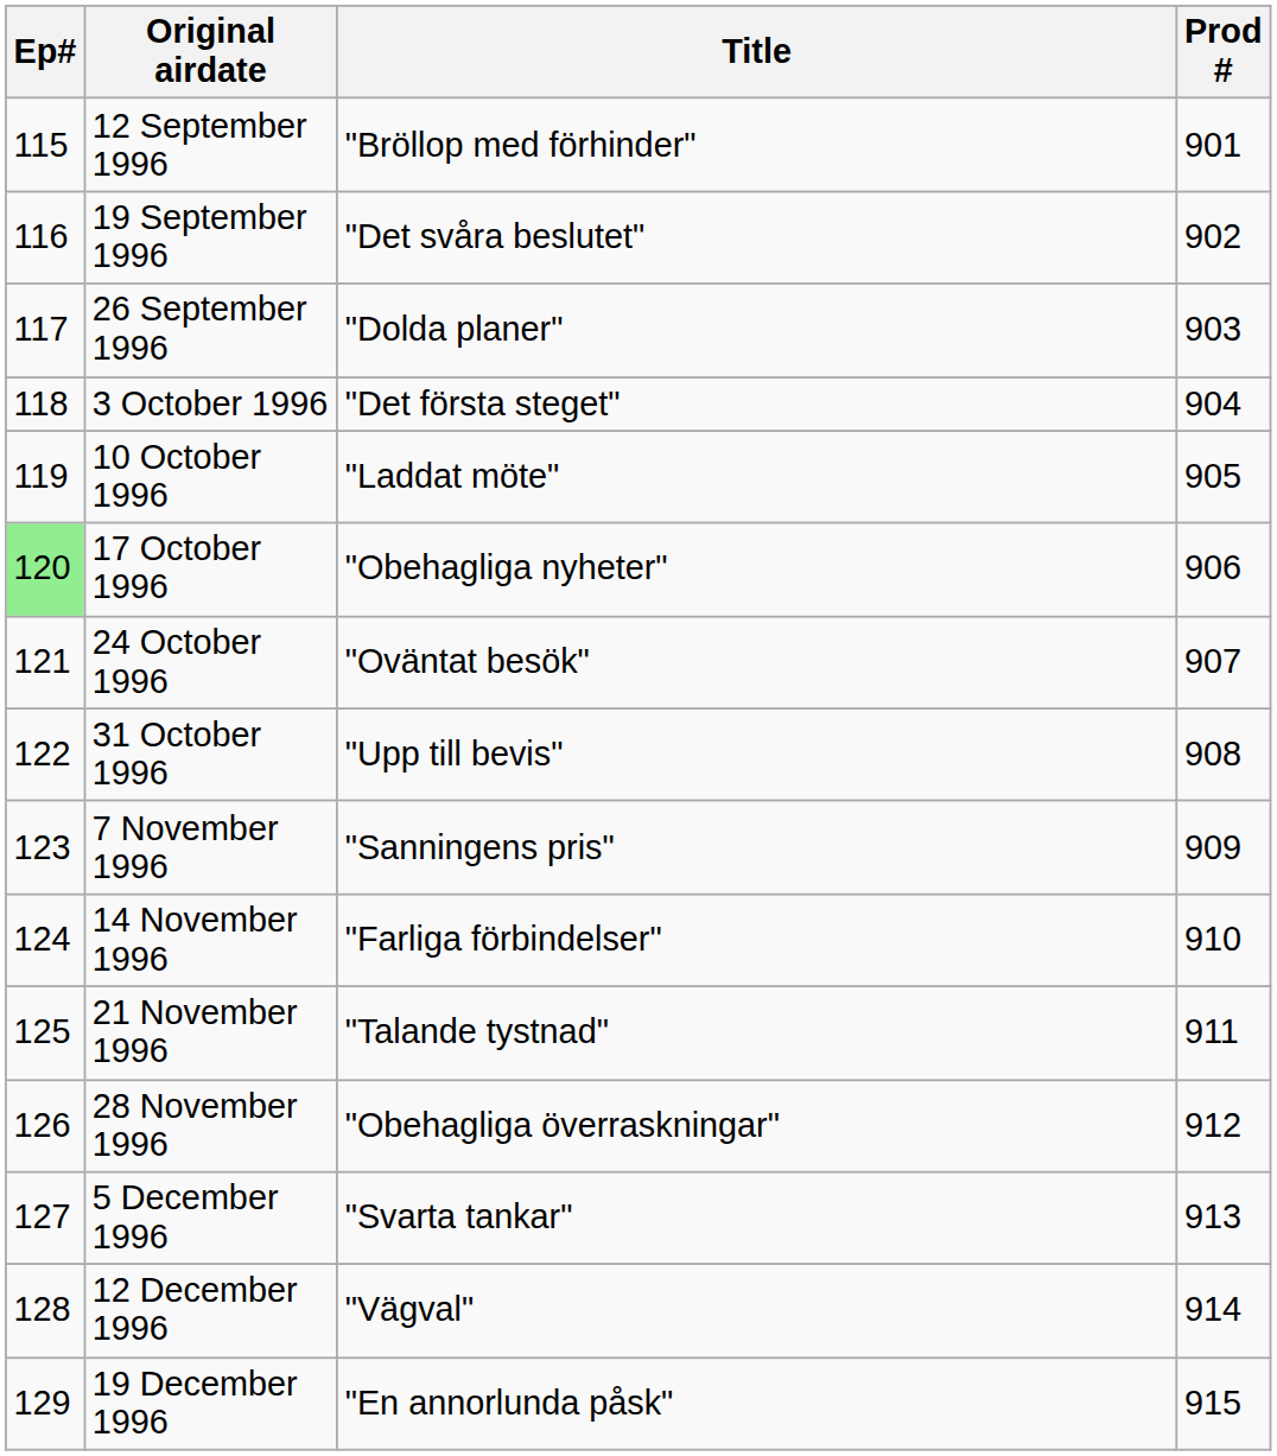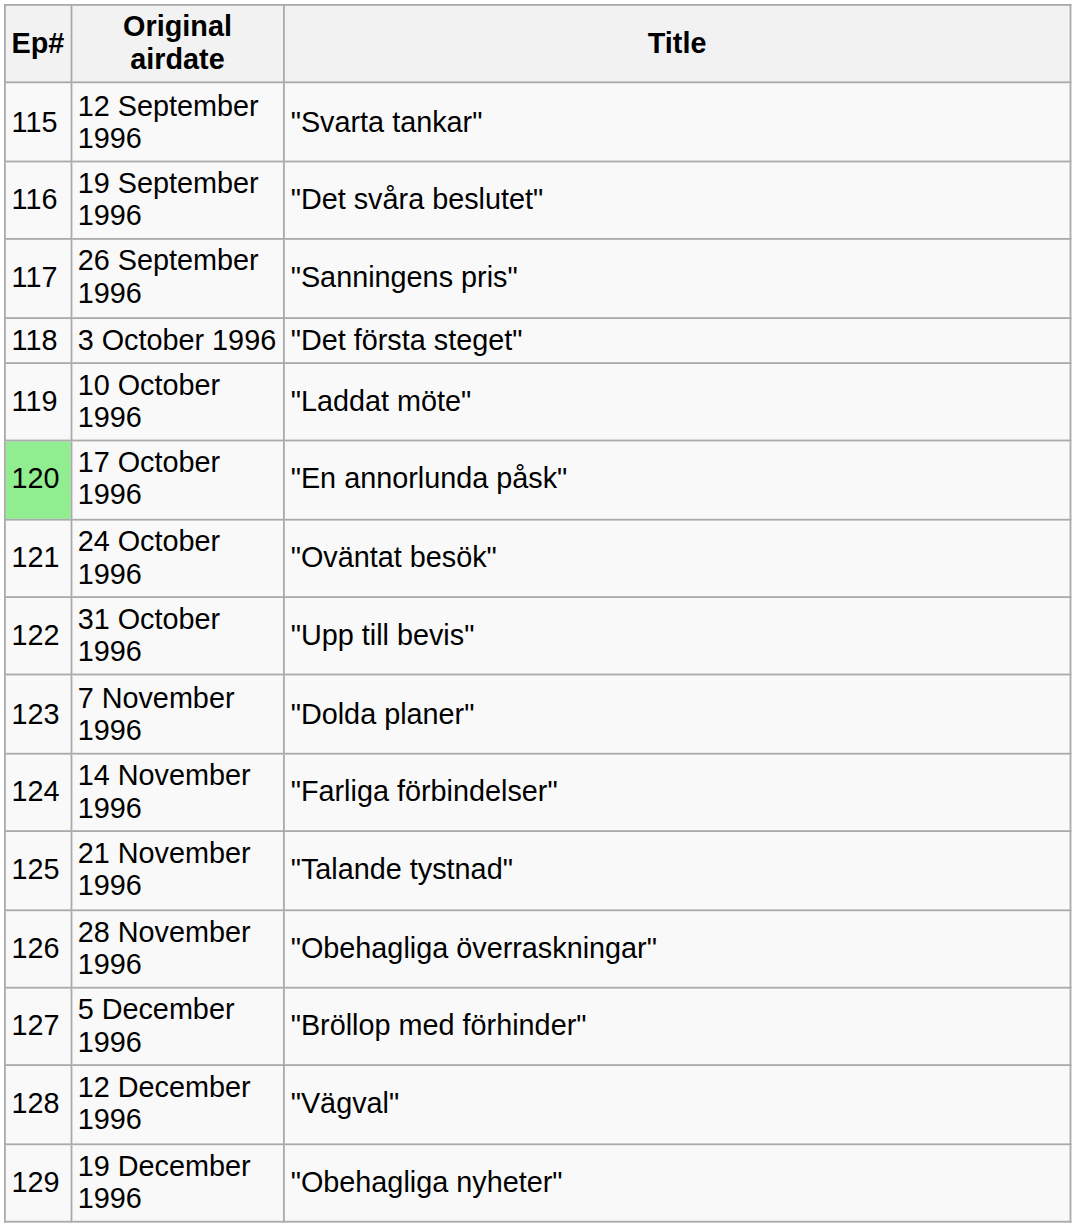 <table class="wikitable" width=95%>
 <tr>
 <th width=5%>Ep#</th>
 <th width=20%>Original airdate</th>
 <th>Title</th>
-<th width=5%>Prod #</th>
 </tr>
 <tr>
 <td>115</td>
 <td>12 September 1996</td>
-<td>"Bröllop med förhinder"</td>
-<td>901</td>
+<td>"Svarta tankar"</td>
 </tr>
 <tr>
 <td>116</td>
 <td>19 September 1996</td>
 <td>"Det svåra beslutet"</td>
-<td>902</td>
 </tr>
 <tr>
 <td>117</td>
 <td>26 September 1996</td>
-<td>"Dolda planer"</td>
-<td>903</td>
+<td>"Sanningens pris"</td>
 </tr>
 <tr>
 <td>118</td>
 <td>3 October 1996</td>
 <td>"Det första steget"</td>
-<td>904</td>
 </tr>
 <tr>
 <td>119</td>
 <td>10 October 1996</td>
 <td>"Laddat möte"</td>
-<td>905</td>
 </tr>
 <tr>
 <td style="background: lightgreen;">120</td>
 <td>17 October 1996</td>
-<td>"Obehagliga nyheter"</td>
-<td>906</td>
+<td>"En annorlunda påsk"</td>
 </tr>
 <tr>
 <td>121</td>
 <td>24 October 1996</td>
 <td>"Oväntat besök"</td>
-<td>907</td>
 </tr>
 <tr>
 <td>122</td>
 <td>31 October 1996</td>
 <td>"Upp till bevis"</td>
-<td>908</td>
 </tr>
 <tr>
 <td>123</td>
 <td>7 November 1996</td>
-<td>"Sanningens pris"</td>
-<td>909</td>
+<td>"Dolda planer"</td>
 </tr>
 <tr>
 <td>124</td>
 <td>14 November 1996</td>
 <td>"Farliga förbindelser"</td>
-<td>910</td>
 </tr>
 <tr>
 <td>125</td>
 <td>21 November 1996</td>
 <td>"Talande tystnad"</td>
-<td>911</td>
 </tr>
 <tr>
 <td>126</td>
 <td>28 November 1996</td>
 <td>"Obehagliga överraskningar"</td>
-<td>912</td>
 </tr>
 <tr>
 <td>127</td>
 <td>5 December 1996</td>
-<td>"Svarta tankar"</td>
-<td>913</td>
+<td>"Bröllop med förhinder"</td>
 </tr>
 <tr>
 <td>128</td>
 <td>12 December 1996</td>
 <td>"Vägval"</td>
-<td>914</td>
 </tr>
 <tr>
 <td>129</td>
 <td>19 December 1996</td>
-<td>"En annorlunda påsk"</td>
-<td>915</td>
+<td>"Obehagliga nyheter"</td>
 </tr>
 </table>
